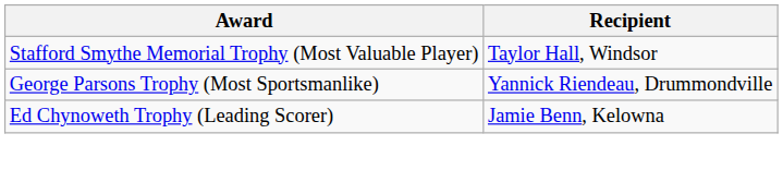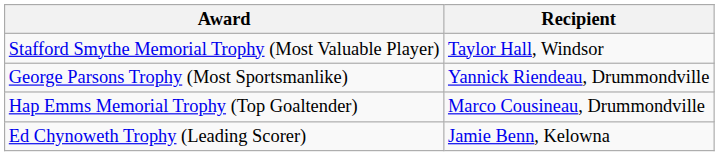 <table class="wikitable">
 <tr>
 <th>Award</th>
 <th>Recipient</th>
 </tr>
 <tr>
 <td><a href='#'>Stafford Smythe Memorial Trophy</a> (Most Valuable Player)</td>
 <td><a href='#'>Taylor Hall</a>, Windsor</td>
 </tr>
 <tr>
 <td><a href='#'>George Parsons Trophy</a> (Most Sportsmanlike)</td>
 <td><a href='#'>Yannick Riendeau</a>, Drummondville</td>
 </tr>
 <tr>
+<td><a href='#'>Hap Emms Memorial Trophy</a> (Top Goaltender)</td>
+<td><a href='#'>Marco Cousineau</a>, Drummondville</td>
+</tr>
+<tr>
 <td><a href='#'>Ed Chynoweth Trophy</a> (Leading Scorer)</td>
 <td><a href='#'>Jamie Benn</a>, Kelowna</td>
 </tr>
 </table>
